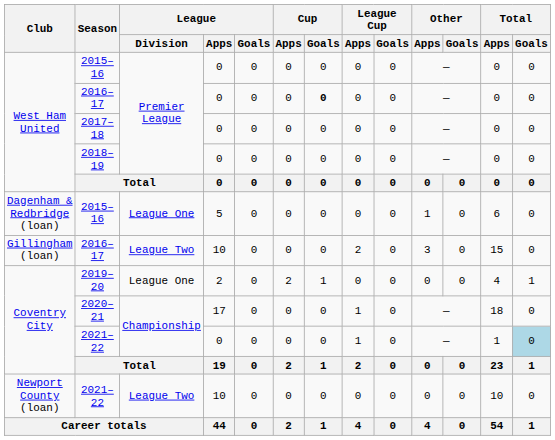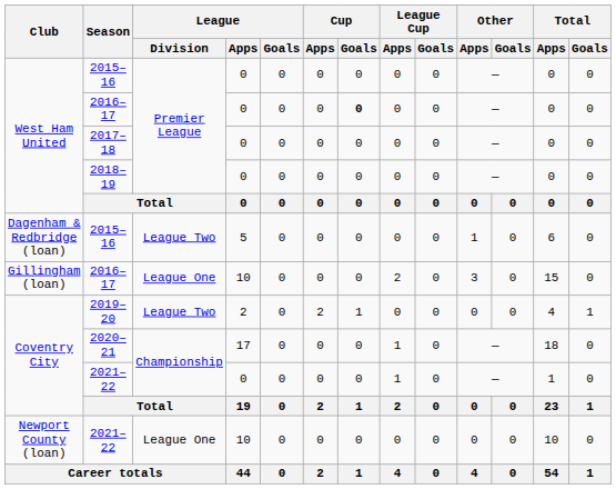 <table class="wikitable" style="text-align:center">
 <tr>
 <th rowspan="2">Club</th>
 <th rowspan="2">Season</th>
 <th colspan="3">League</th>
 <th colspan="2">Cup</th>
 <th colspan="2">League Cup</th>
 <th colspan="2">Other</th>
 <th colspan="2">Total</th>
 </tr>
 <tr>
 <th>Division</th>
 <th>Apps</th>
 <th>Goals</th>
 <th>Apps</th>
 <th>Goals</th>
 <th>Apps</th>
 <th>Goals</th>
 <th>Apps</th>
 <th>Goals</th>
 <th>Apps</th>
 <th>Goals</th>
 </tr>
 <tr>
 <td rowspan="5"><a href='#'>West Ham United</a></td>
 <td><a href='#'>2015–16</a></td>
 <td rowspan="4"><a href='#'>Premier League</a></td>
 <td>0</td>
 <td>0</td>
 <td>0</td>
 <td>0</td>
 <td>0</td>
 <td>0</td>
 <td colspan="2">—</td>
 <td>0</td>
 <td>0</td>
 </tr>
 <tr>
 <td><a href='#'>2016–17</a></td>
 <td>0</td>
 <td>0</td>
 <td>0</td>
 <td><strong>0</strong></td>
 <td>0</td>
 <td>0</td>
 <td colspan="2">—</td>
 <td>0</td>
 <td>0</td>
 </tr>
 <tr>
 <td><a href='#'>2017–18</a></td>
 <td>0</td>
 <td>0</td>
 <td>0</td>
 <td>0</td>
 <td>0</td>
 <td>0</td>
 <td colspan="2">—</td>
 <td>0</td>
 <td>0</td>
 </tr>
 <tr>
 <td><a href='#'>2018–19</a></td>
 <td>0</td>
 <td>0</td>
 <td>0</td>
 <td>0</td>
 <td>0</td>
 <td>0</td>
 <td colspan="2">—</td>
 <td>0</td>
 <td>0</td>
 </tr>
 <tr>
 <th colspan="2">Total</th>
 <th>0</th>
 <th>0</th>
 <th>0</th>
 <th>0</th>
 <th>0</th>
 <th>0</th>
 <th>0</th>
 <th>0</th>
 <th>0</th>
 <th>0</th>
 </tr>
 <tr>
 <td><a href='#'>Dagenham & Redbridge</a>  (loan)</td>
 <td><a href='#'>2015–16</a></td>
-<td><a href='#'>League One</a></td>
+<td><a href='#'>League Two</a></td>
 <td>5</td>
 <td>0</td>
 <td>0</td>
 <td>0</td>
 <td>0</td>
 <td>0</td>
 <td>1</td>
 <td>0</td>
 <td>6</td>
 <td>0</td>
 </tr>
 <tr>
 <td><a href='#'>Gillingham</a> (loan)</td>
 <td><a href='#'>2016–17</a></td>
-<td><a href='#'>League Two</a></td>
+<td><a href='#'>League One</a></td>
 <td>10</td>
 <td>0</td>
 <td>0</td>
 <td>0</td>
 <td>2</td>
 <td>0</td>
 <td>3</td>
 <td>0</td>
 <td>15</td>
 <td>0</td>
 </tr>
 <tr>
 <td rowspan="4"><a href='#'>Coventry City</a></td>
 <td><a href='#'>2019–20</a></td>
-<td>League One</td>
+<td><a href='#'>League Two</a></td>
 <td>2</td>
 <td>0</td>
 <td>2</td>
 <td>1</td>
 <td>0</td>
 <td>0</td>
 <td>0</td>
 <td>0</td>
 <td>4</td>
 <td>1</td>
 </tr>
 <tr>
 <td><a href='#'>2020–21</a></td>
 <td rowspan="2"><a href='#'>Championship</a></td>
 <td>17</td>
 <td>0</td>
 <td>0</td>
 <td>0</td>
 <td>1</td>
 <td>0</td>
 <td colspan="2">—</td>
 <td>18</td>
 <td>0</td>
 </tr>
 <tr>
 <td><a href='#'>2021–22</a></td>
 <td>0</td>
 <td>0</td>
 <td>0</td>
 <td>0</td>
 <td>1</td>
 <td>0</td>
 <td colspan=2>—</td>
 <td>1</td>
-<td style="background: lightblue;">0</td>
+<td>0</td>
 </tr>
 <tr>
 <th colspan="2">Total</th>
 <th>19</th>
 <th>0</th>
 <th>2</th>
 <th>1</th>
 <th>2</th>
 <th>0</th>
 <th>0</th>
 <th>0</th>
 <th>23</th>
 <th>1</th>
 </tr>
 <tr>
 <td><a href='#'>Newport County</a> (loan)</td>
 <td><a href='#'>2021–22</a></td>
-<td><a href='#'>League Two</a></td>
+<td>League One</td>
 <td>10</td>
 <td>0</td>
 <td>0</td>
 <td>0</td>
 <td>0</td>
 <td>0</td>
 <td>0</td>
 <td>0</td>
 <td>10</td>
 <td>0</td>
 </tr>
 <tr>
 <th colspan="3">Career totals</th>
 <th>44</th>
 <th>0</th>
 <th>2</th>
 <th>1</th>
 <th>4</th>
 <th>0</th>
 <th>4</th>
 <th>0</th>
 <th>54</th>
 <th>1</th>
 </tr>
 </table>
